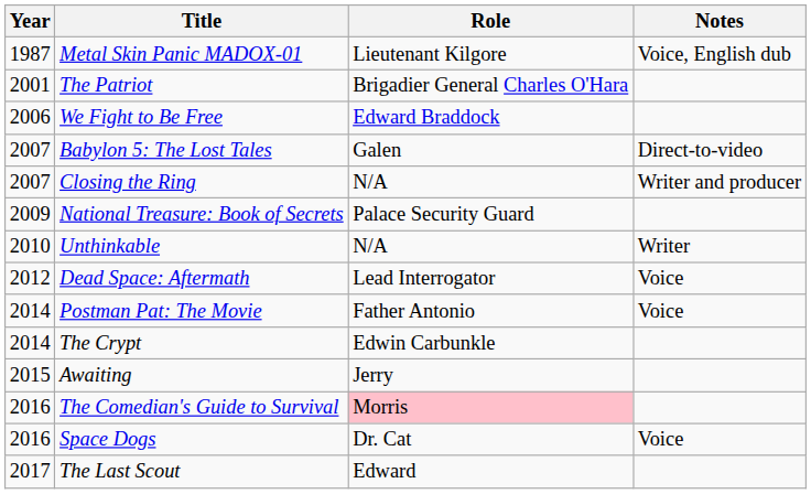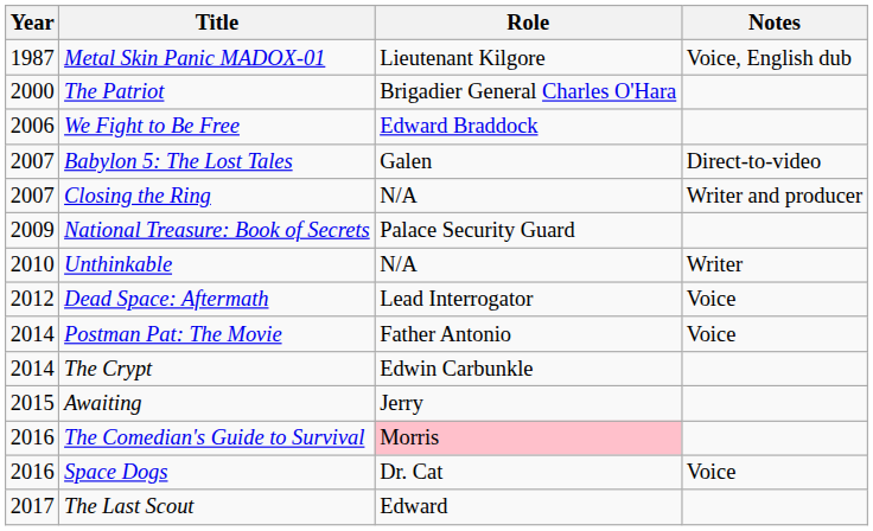 <table class="wikitable sortable">
 <tr>
 <th>Year</th>
 <th>Title</th>
 <th>Role</th>
 <th>Notes</th>
 </tr>
 <tr>
 <td>1987</td>
 <td><em><a href='#'>Metal Skin Panic MADOX-01</a></em></td>
 <td>Lieutenant Kilgore</td>
 <td>Voice, English dub</td>
 </tr>
 <tr>
-<td>2001</td>
+<td>2000</td>
 <td><em><a href='#'>The Patriot</a></em></td>
 <td>Brigadier General <a href='#'>Charles O'Hara</a></td>
 </tr>
 <tr>
 <td>2006</td>
 <td><em><a href='#'>We Fight to Be Free</a></em></td>
 <td><a href='#'>Edward Braddock</a></td>
 <td></td>
 </tr>
 <tr>
 <td>2007</td>
 <td><em><a href='#'>Babylon 5: The Lost Tales</a></em></td>
 <td>Galen</td>
 <td>Direct-to-video</td>
 </tr>
 <tr>
 <td>2007</td>
 <td><em><a href='#'>Closing the Ring</a></em></td>
 <td>N/A</td>
 <td>Writer and producer</td>
 </tr>
 <tr>
 <td>2009</td>
 <td><em><a href='#'>National Treasure: Book of Secrets</a></em></td>
 <td>Palace Security Guard</td>
 <td></td>
 </tr>
 <tr>
 <td>2010</td>
 <td><em><a href='#'>Unthinkable</a></em></td>
 <td>N/A</td>
 <td>Writer</td>
 </tr>
 <tr>
 <td>2012</td>
 <td><em><a href='#'>Dead Space: Aftermath</a></em></td>
 <td>Lead Interrogator</td>
 <td>Voice</td>
 </tr>
 <tr>
 <td>2014</td>
 <td><em><a href='#'>Postman Pat: The Movie</a></em></td>
 <td>Father Antonio</td>
 <td>Voice</td>
 </tr>
 <tr>
 <td>2014</td>
 <td><em>The Crypt</em></td>
 <td>Edwin Carbunkle</td>
 <td></td>
 </tr>
 <tr>
 <td>2015</td>
 <td><em>Awaiting</em></td>
 <td>Jerry</td>
 <td></td>
 </tr>
 <tr>
 <td>2016</td>
 <td><em><a href='#'>The Comedian's Guide to Survival</a></em></td>
 <td style="background: pink;">Morris</td>
 <td></td>
 </tr>
 <tr>
 <td>2016</td>
 <td><em><a href='#'>Space Dogs</a></em></td>
 <td>Dr. Cat</td>
 <td>Voice</td>
 </tr>
 <tr>
 <td>2017</td>
 <td><em>The Last Scout</em></td>
 <td>Edward</td>
 <td></td>
 </tr>
 </table>
